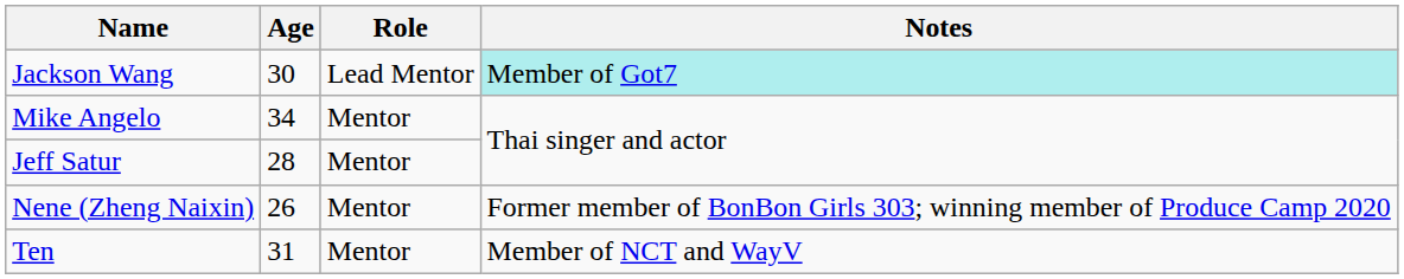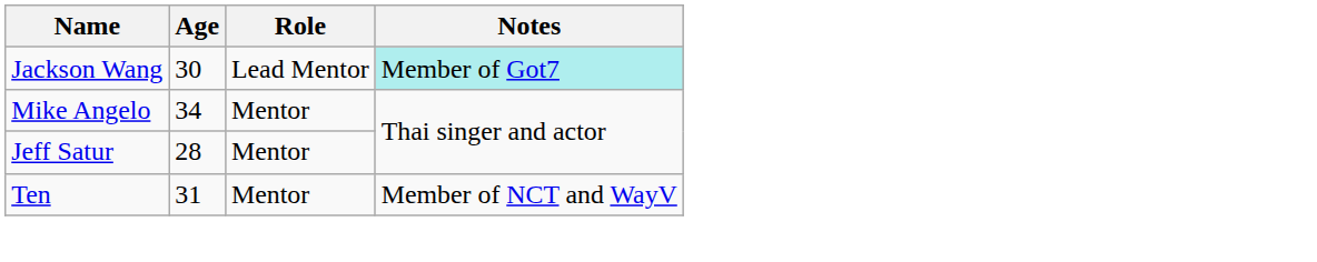 <table class="wikitable">
 <tr>
 <th>Name</th>
 <th>Age</th>
 <th scope="col">Role</th>
 <th scope="col">Notes</th>
 </tr>
 <tr>
 <td><a href='#'>Jackson Wang</a></td>
 <td>30</td>
 <td>Lead Mentor</td>
 <td style="background: paleturquoise;">Member of <a href='#'>Got7</a></td>
 </tr>
 <tr>
 <td><a href='#'>Mike Angelo</a></td>
 <td>34</td>
 <td>Mentor</td>
 <td rowspan="2">Thai singer and actor</td>
 </tr>
 <tr>
 <td><a href='#'>Jeff Satur</a></td>
 <td>28</td>
 <td>Mentor</td>
 </tr>
 <tr>
-<td><a href='#'>Nene (Zheng Naixin)</a></td>
-<td>26</td>
-<td>Mentor</td>
-<td>Former member of <a href='#'>BonBon Girls 303</a>; winning member of <a href='#'>Produce Camp 2020</a></td>
-</tr>
-<tr>
 <td><a href='#'>Ten</a></td>
 <td>31</td>
 <td>Mentor</td>
 <td>Member of <a href='#'>NCT</a> and <a href='#'>WayV</a></td>
 </tr>
 </table>
